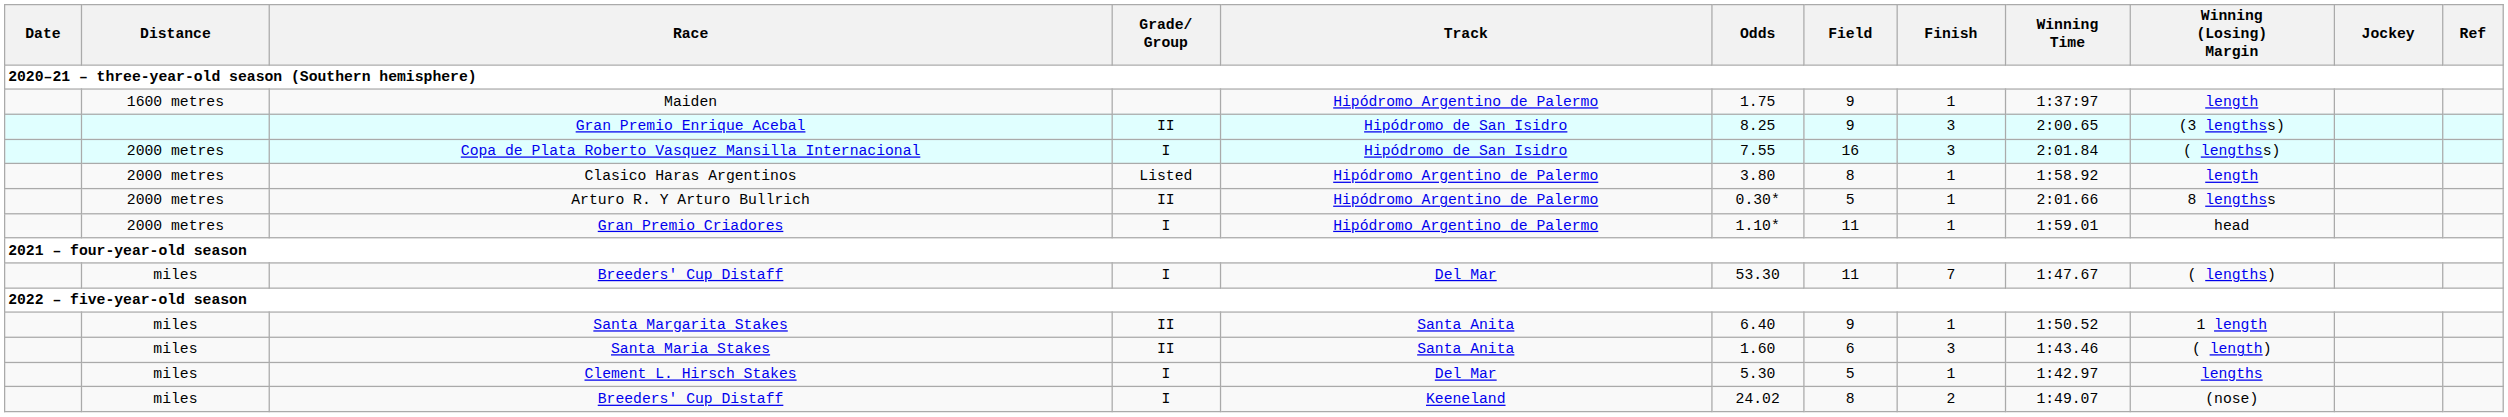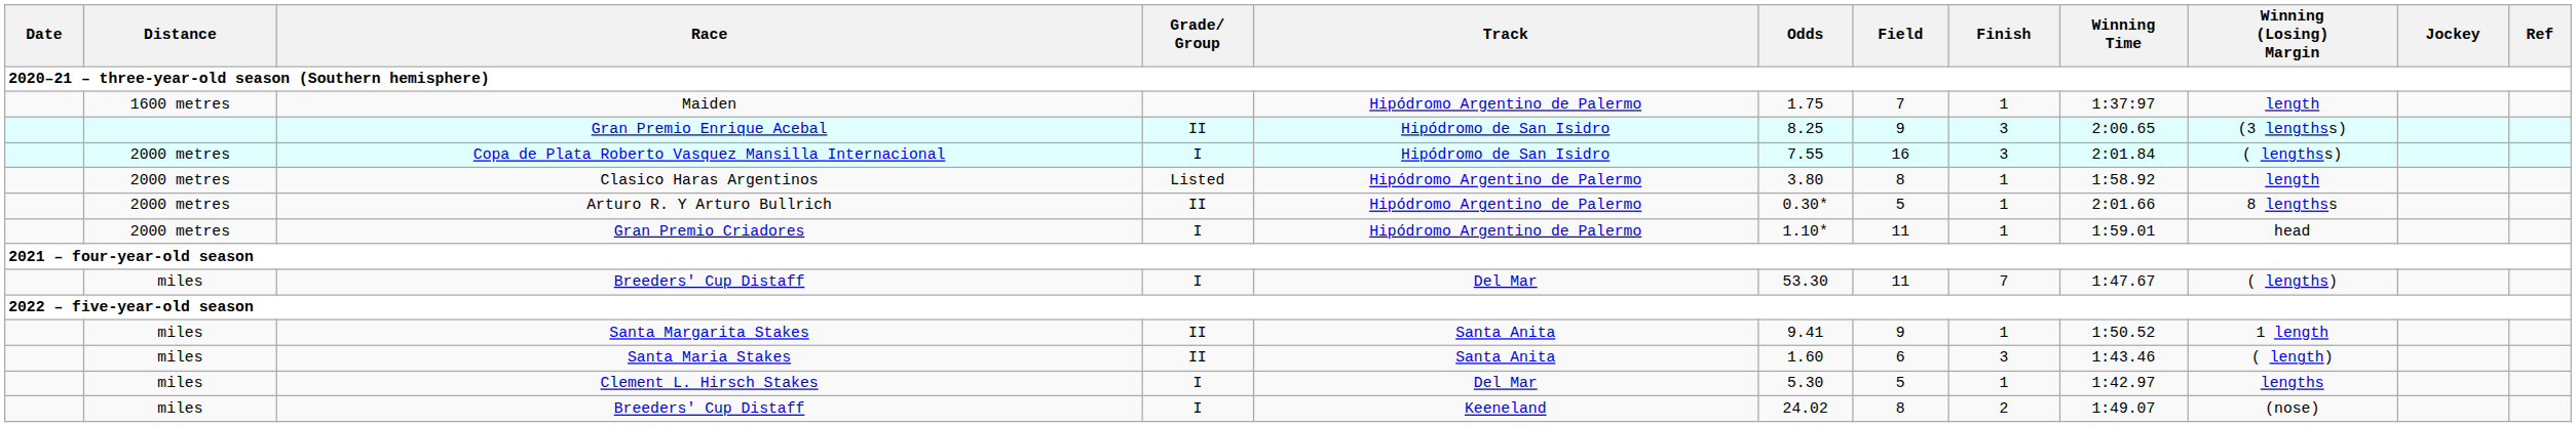 <table class = "wikitable sortable" style="text-align:center; width:100%; font-size:90%">
 <tr>
 <th scope="col">Date</th>
 <th scope="col">Distance</th>
 <th scope="col">Race</th>
 <th scope="col">Grade/<br>Group</th>
 <th scope="col">Track</th>
 <th scope="col">Odds</th>
 <th scope="col">Field</th>
 <th scope="col">Finish</th>
 <th scope="col">Winning<br>Time</th>
 <th scope="col">Winning<br>(Losing)<br>Margin</th>
 <th scope="col">Jockey</th>
 <th scope="col" class="unsortable">Ref</th>
 </tr>
 <tr style="background-color:white">
 <td align="left" colspan=12><strong>2020–21 – three-year-old season (Southern hemisphere)</strong></td>
 </tr>
 <tr>
 <td></td>
 <td> 1600 metres</td>
 <td>Maiden</td>
 <td></td>
 <td><a href='#'>Hipódromo Argentino de Palermo</a></td>
 <td>1.75</td>
-<td>9</td>
+<td>7</td>
 <td>1</td>
 <td>1:37:97</td>
 <td> <a href='#'>length</a></td>
 <td></td>
 <td></td>
 </tr>
 <tr style="background-color:lightcyan">
 <td></td>
 <td> </td>
 <td><a href='#'>Gran Premio Enrique Acebal</a></td>
 <td>II</td>
 <td><a href='#'>Hipódromo de San Isidro</a></td>
 <td>8.25</td>
 <td>9</td>
 <td>3</td>
 <td>2:00.65</td>
 <td>(3 <a href='#'>lengths</a>s)</td>
 <td></td>
 <td></td>
 </tr>
 <tr style="background-color:lightcyan">
 <td></td>
 <td> 2000 metres</td>
 <td><a href='#'>Copa de Plata Roberto Vasquez Mansilla Internacional</a></td>
 <td> I</td>
 <td><a href='#'>Hipódromo de San Isidro</a></td>
 <td>7.55</td>
 <td>16</td>
 <td>3</td>
 <td>2:01.84</td>
 <td>( <a href='#'>lengths</a>s)</td>
 <td></td>
 <td></td>
 </tr>
 <tr>
 <td></td>
 <td> 2000 metres</td>
 <td>Clasico Haras Argentinos</td>
 <td> Listed</td>
 <td><a href='#'>Hipódromo Argentino de Palermo</a></td>
 <td>3.80</td>
 <td>8</td>
 <td>1</td>
 <td>1:58.92</td>
 <td> <a href='#'>length</a></td>
 <td></td>
 <td></td>
 </tr>
 <tr>
 <td></td>
 <td> 2000 metres</td>
 <td>Arturo R. Y Arturo Bullrich</td>
 <td> II</td>
 <td><a href='#'>Hipódromo Argentino de Palermo</a></td>
 <td>0.30*</td>
 <td>5</td>
 <td>1</td>
 <td>2:01.66</td>
 <td> 8 <a href='#'>lengths</a>s</td>
 <td></td>
 <td></td>
 </tr>
 <tr>
 <td></td>
 <td> 2000 metres</td>
 <td><a href='#'>Gran Premio Criadores</a></td>
 <td> I</td>
 <td><a href='#'>Hipódromo Argentino de Palermo</a></td>
 <td>1.10*</td>
 <td>11</td>
 <td>1</td>
 <td>1:59.01</td>
 <td> head</td>
 <td></td>
 <td></td>
 </tr>
 <tr style="background-color:white">
 <td align="left" colspan=12><strong>2021 – four-year-old season</strong></td>
 </tr>
 <tr>
 <td></td>
 <td>  miles</td>
 <td><a href='#'>Breeders' Cup Distaff</a></td>
 <td> I</td>
 <td><a href='#'>Del Mar</a></td>
 <td>53.30</td>
 <td>11</td>
 <td>7</td>
 <td>1:47.67</td>
 <td>( <a href='#'>lengths</a>)</td>
 <td></td>
 <td></td>
 </tr>
 <tr style="background-color:white">
 <td align="left" colspan=12><strong>2022 – five-year-old season</strong></td>
 </tr>
 <tr>
 <td></td>
 <td>  miles</td>
 <td><a href='#'>Santa Margarita Stakes</a></td>
 <td>II</td>
 <td><a href='#'>Santa Anita</a></td>
-<td>6.40</td>
+<td>9.41</td>
 <td>9</td>
 <td>1</td>
 <td>1:50.52</td>
 <td>1 <a href='#'>length</a></td>
 <td></td>
 <td></td>
 </tr>
 <tr>
 <td></td>
 <td>  miles</td>
 <td><a href='#'>Santa Maria Stakes</a></td>
 <td>II</td>
 <td><a href='#'>Santa Anita</a></td>
 <td>1.60</td>
 <td>6</td>
 <td>3</td>
 <td>1:43.46</td>
 <td>( <a href='#'>length</a>)</td>
 <td></td>
 <td></td>
 </tr>
 <tr>
 <td></td>
 <td>  miles</td>
 <td><a href='#'>Clement L. Hirsch Stakes</a></td>
 <td>I</td>
 <td><a href='#'>Del Mar</a></td>
 <td>5.30</td>
 <td>5</td>
 <td>1</td>
 <td>1:42.97</td>
 <td> <a href='#'>lengths</a></td>
 <td></td>
 <td></td>
 </tr>
 <tr>
 <td></td>
 <td> miles</td>
 <td><a href='#'>Breeders' Cup Distaff</a></td>
 <td>I</td>
 <td><a href='#'>Keeneland</a></td>
 <td>24.02</td>
 <td>8</td>
 <td>2</td>
 <td>1:49.07</td>
 <td> (nose)</td>
 <td></td>
 <td></td>
 </tr>
 </table>
